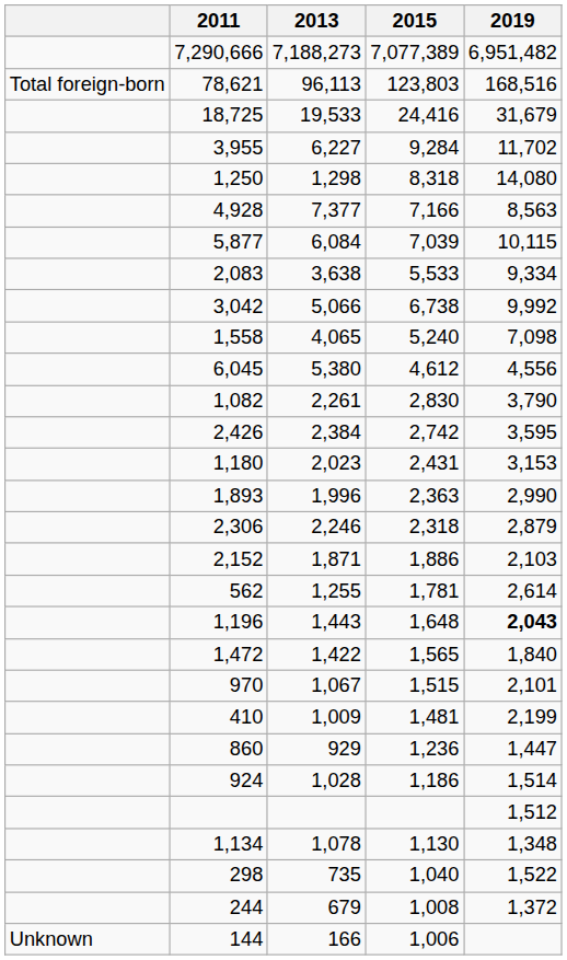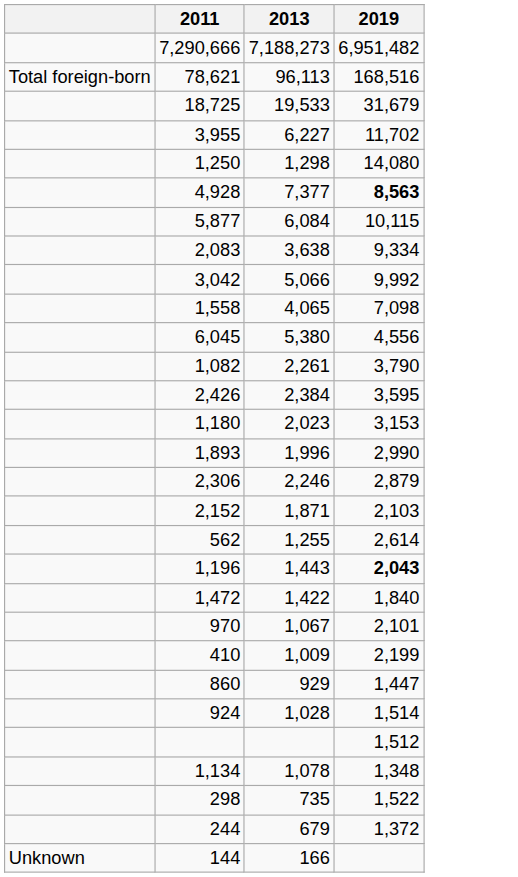 <table class="wikitable sortable">
 <tr>
 <th></th>
 <th>2011</th>
 <th>2013</th>
-<th>2015</th>
 <th>2019</th>
 </tr>
 <tr>
 <td></td>
 <td style="text-align:right;">7,290,666</td>
 <td style="text-align:right;">7,188,273</td>
-<td style="text-align:right;">7,077,389</td>
 <td style="text-align:right;">6,951,482</td>
 </tr>
 <tr>
 <td>Total foreign-born</td>
 <td style="text-align:right;">78,621</td>
 <td style="text-align:right;">96,113</td>
-<td style="text-align:right;">123,803</td>
 <td style="text-align:right;">168,516</td>
 </tr>
 <tr>
 <td></td>
 <td style="text-align:right;">18,725</td>
 <td style="text-align:right;">19,533</td>
-<td style="text-align:right;">24,416</td>
 <td style="text-align:right;">31,679</td>
 </tr>
 <tr>
 <td></td>
 <td style="text-align:right;">3,955</td>
 <td style="text-align:right;">6,227</td>
-<td style="text-align:right;">9,284</td>
 <td style="text-align:right;">11,702</td>
 </tr>
 <tr>
 <td></td>
 <td style="text-align:right;">1,250</td>
 <td style="text-align:right;">1,298</td>
-<td style="text-align:right;">8,318</td>
 <td style="text-align:right;">14,080</td>
 </tr>
 <tr>
 <td></td>
 <td style="text-align:right;">4,928</td>
 <td style="text-align:right;">7,377</td>
-<td style="text-align:right;">7,166</td>
-<td style="text-align:right;">8,563</td>
+<td style="text-align:right;"><strong>8,563</strong></td>
 </tr>
 <tr>
 <td></td>
 <td style="text-align:right;">5,877</td>
 <td style="text-align:right;">6,084</td>
-<td style="text-align:right;">7,039</td>
 <td style="text-align:right;">10,115</td>
 </tr>
 <tr>
 <td></td>
 <td style="text-align:right;">2,083</td>
 <td style="text-align:right;">3,638</td>
-<td style="text-align:right;">5,533</td>
 <td style="text-align:right;">9,334</td>
 </tr>
 <tr>
 <td></td>
 <td style="text-align:right;">3,042</td>
 <td style="text-align:right;">5,066</td>
-<td style="text-align:right;">6,738</td>
 <td style="text-align:right;">9,992</td>
 </tr>
 <tr>
 <td></td>
 <td style="text-align:right;">1,558</td>
 <td style="text-align:right;">4,065</td>
-<td style="text-align:right;">5,240</td>
 <td style="text-align:right;">7,098</td>
 </tr>
 <tr>
 <td></td>
 <td style="text-align:right;">6,045</td>
 <td style="text-align:right;">5,380</td>
-<td style="text-align:right;">4,612</td>
 <td style="text-align:right;">4,556</td>
 </tr>
 <tr>
 <td></td>
 <td style="text-align:right;">1,082</td>
 <td style="text-align:right;">2,261</td>
-<td style="text-align:right;">2,830</td>
 <td style="text-align:right;">3,790</td>
 </tr>
 <tr>
 <td></td>
 <td style="text-align:right;">2,426</td>
 <td style="text-align:right;">2,384</td>
-<td style="text-align:right;">2,742</td>
 <td style="text-align:right;">3,595</td>
 </tr>
 <tr>
 <td></td>
 <td style="text-align:right;">1,180</td>
 <td style="text-align:right;">2,023</td>
-<td style="text-align:right;">2,431</td>
 <td style="text-align:right;">3,153</td>
 </tr>
 <tr>
 <td></td>
 <td style="text-align:right;">1,893</td>
 <td style="text-align:right;">1,996</td>
-<td style="text-align:right;">2,363</td>
 <td style="text-align:right;">2,990</td>
 </tr>
 <tr>
 <td></td>
 <td style="text-align:right;">2,306</td>
 <td style="text-align:right;">2,246</td>
-<td style="text-align:right;">2,318</td>
 <td style="text-align:right;">2,879</td>
 </tr>
 <tr>
 <td></td>
 <td style="text-align:right;">2,152</td>
 <td style="text-align:right;">1,871</td>
-<td style="text-align:right;">1,886</td>
 <td style="text-align:right;">2,103</td>
 </tr>
 <tr>
 <td></td>
 <td style="text-align:right;">562</td>
 <td style="text-align:right;">1,255</td>
-<td style="text-align:right;">1,781</td>
 <td style="text-align:right;">2,614</td>
 </tr>
 <tr>
 <td></td>
 <td style="text-align:right;">1,196</td>
 <td style="text-align:right;">1,443</td>
-<td style="text-align:right;">1,648</td>
 <td style="text-align:right;"><strong>2,043</strong></td>
 </tr>
 <tr>
 <td></td>
 <td style="text-align:right;">1,472</td>
 <td style="text-align:right;">1,422</td>
-<td style="text-align:right;">1,565</td>
 <td style="text-align:right;">1,840</td>
 </tr>
 <tr>
 <td></td>
 <td style="text-align:right;">970</td>
 <td style="text-align:right;">1,067</td>
-<td style="text-align:right;">1,515</td>
 <td style="text-align:right;">2,101</td>
 </tr>
 <tr>
 <td></td>
 <td style="text-align:right;">410</td>
 <td style="text-align:right;">1,009</td>
-<td style="text-align:right;">1,481</td>
 <td style="text-align:right;">2,199</td>
 </tr>
 <tr>
 <td></td>
 <td style="text-align:right;">860</td>
 <td style="text-align:right;">929</td>
-<td style="text-align:right;">1,236</td>
 <td style="text-align:right;">1,447</td>
 </tr>
 <tr>
 <td></td>
 <td style="text-align:right;">924</td>
 <td style="text-align:right;">1,028</td>
-<td style="text-align:right;">1,186</td>
 <td style="text-align:right;">1,514</td>
 </tr>
 <tr>
 <td></td>
-<td style="text-align:right;"></td>
 <td style="text-align:right;"></td>
 <td style="text-align:right;"></td>
 <td style="text-align:right;">1,512</td>
 </tr>
 <tr>
 <td></td>
 <td style="text-align:right;">1,134</td>
 <td style="text-align:right;">1,078</td>
-<td style="text-align:right;">1,130</td>
 <td style="text-align:right;">1,348</td>
 </tr>
 <tr>
 <td></td>
 <td style="text-align:right;">298</td>
 <td style="text-align:right;">735</td>
-<td style="text-align:right;">1,040</td>
 <td style="text-align:right;">1,522</td>
 </tr>
 <tr>
 <td></td>
 <td style="text-align:right;">244</td>
 <td style="text-align:right;">679</td>
-<td style="text-align:right;">1,008</td>
 <td style="text-align:right;">1,372</td>
 </tr>
 <tr>
 <td>Unknown</td>
 <td style="text-align:right;">144</td>
 <td style="text-align:right;">166</td>
-<td style="text-align:right;">1,006</td>
 <td style="text-align:right;"></td>
 </tr>
 </table>
